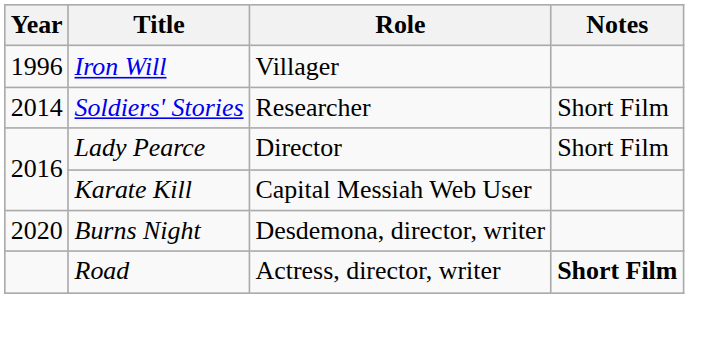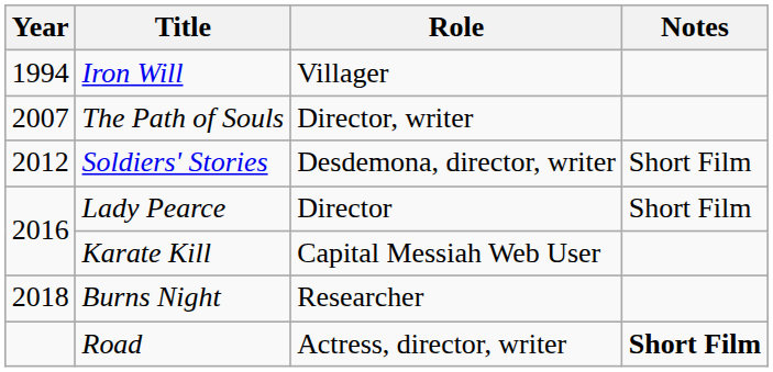 <table class="wikitable">
 <tr>
 <th>Year</th>
 <th>Title</th>
 <th>Role</th>
 <th>Notes</th>
 </tr>
 <tr>
-<td>1996</td>
+<td>1994</td>
 <td><em><a href='#'>Iron Will</a></em></td>
 <td>Villager</td>
 <td></td>
 </tr>
 <tr>
-<td>2014</td>
+<td>2007</td>
+<td><em>The Path of Souls</em></td>
+<td>Director, writer</td>
+<td></td>
+</tr>
+<tr>
+<td>2012</td>
 <td><em><a href='#'>Soldiers' Stories</a></em></td>
-<td>Researcher</td>
+<td>Desdemona, director, writer</td>
 <td>Short Film</td>
 </tr>
 <tr>
 <td rowspan="2">2016</td>
 <td><em>Lady Pearce</em></td>
 <td>Director</td>
 <td>Short Film</td>
 </tr>
 <tr>
 <td><em>Karate Kill</em></td>
 <td>Capital Messiah Web User</td>
 <td></td>
 </tr>
 <tr>
-<td>2020</td>
+<td>2018</td>
 <td><em>Burns Night</em></td>
-<td>Desdemona, director, writer</td>
+<td>Researcher</td>
 <td></td>
 </tr>
 <tr>
 <td></td>
 <td><em>Road</em></td>
 <td>Actress, director, writer</td>
 <td><strong>Short Film</strong></td>
 </tr>
 </table>
